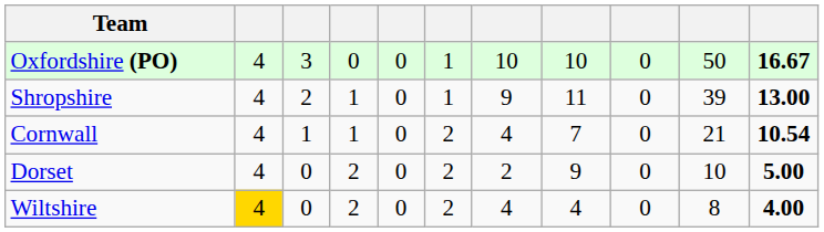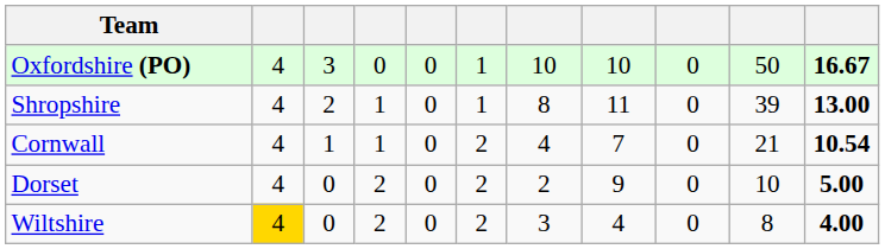 <table class="wikitable" style="text-align:center">
 <tr>
 <th width="150">Team</th>
 <th width="25"></th>
 <th width="25"></th>
 <th width="25"></th>
 <th width="25"></th>
 <th width="25"></th>
 <th width="40"></th>
 <th width="40"></th>
 <th width="40"></th>
 <th width="40"></th>
 <th width="40"></th>
 </tr>
 <tr style="background:#dfd;">
 <td style="text-align:left"><a href='#'>Oxfordshire</a> <strong>(PO)</strong></td>
 <td>4</td>
 <td>3</td>
 <td>0</td>
 <td>0</td>
 <td>1</td>
 <td>10</td>
 <td>10</td>
 <td>0</td>
 <td>50</td>
 <td><strong>16.67</strong></td>
 </tr>
 <tr>
 <td style="text-align:left"><a href='#'>Shropshire</a></td>
 <td>4</td>
 <td>2</td>
 <td>1</td>
 <td>0</td>
 <td>1</td>
-<td>9</td>
+<td>8</td>
 <td>11</td>
 <td>0</td>
 <td>39</td>
 <td><strong>13.00</strong></td>
 </tr>
 <tr>
 <td style="text-align:left"><a href='#'>Cornwall</a></td>
 <td>4</td>
 <td>1</td>
 <td>1</td>
 <td>0</td>
 <td>2</td>
 <td>4</td>
 <td>7</td>
 <td>0</td>
 <td>21</td>
 <td><strong>10.54</strong></td>
 </tr>
 <tr>
 <td style="text-align:left"><a href='#'>Dorset</a></td>
 <td>4</td>
 <td>0</td>
 <td>2</td>
 <td>0</td>
 <td>2</td>
 <td>2</td>
 <td>9</td>
 <td>0</td>
 <td>10</td>
 <td><strong>5.00</strong></td>
 </tr>
 <tr>
 <td style="text-align:left"><a href='#'>Wiltshire</a></td>
 <td style="background: gold;">4</td>
 <td>0</td>
 <td>2</td>
 <td>0</td>
 <td>2</td>
-<td>4</td>
+<td>3</td>
 <td>4</td>
 <td>0</td>
 <td>8</td>
 <td><strong>4.00</strong></td>
 </tr>
 </table>
